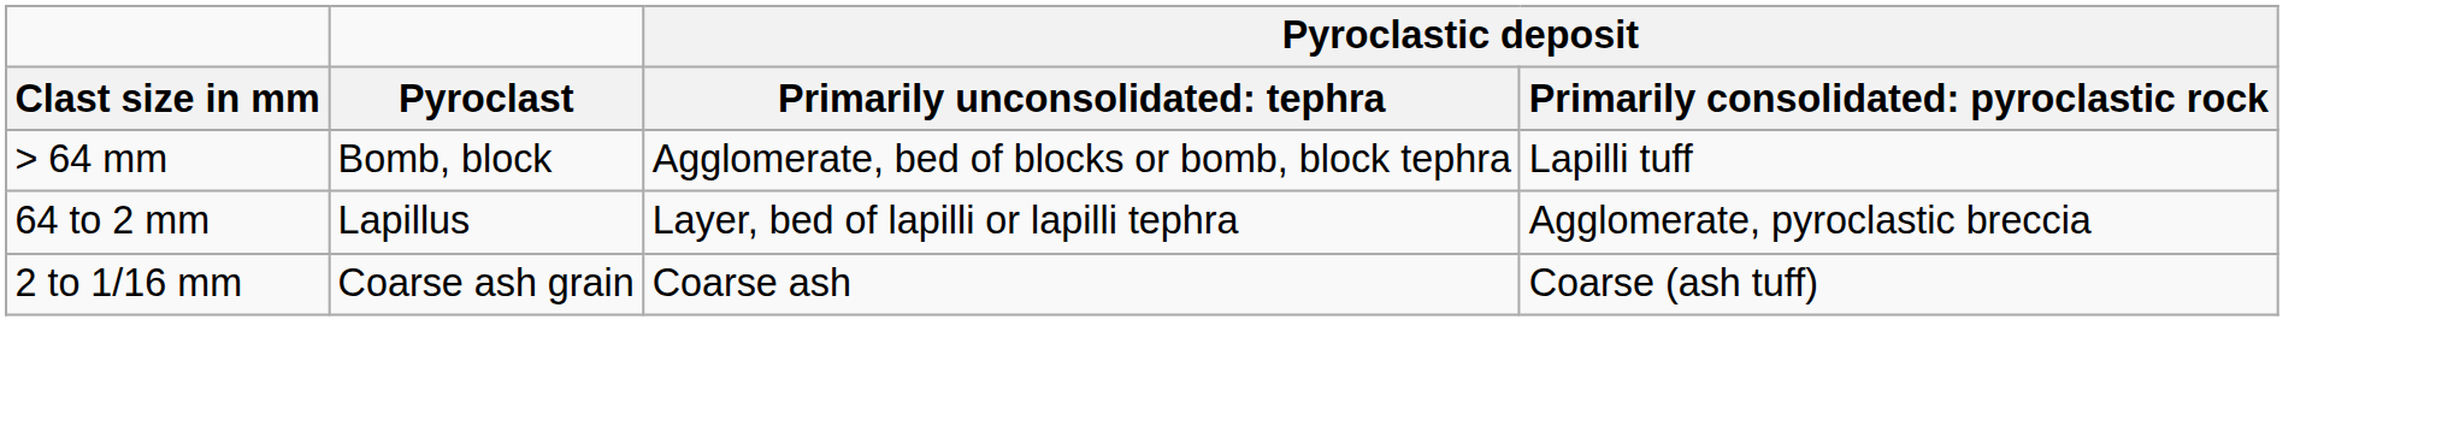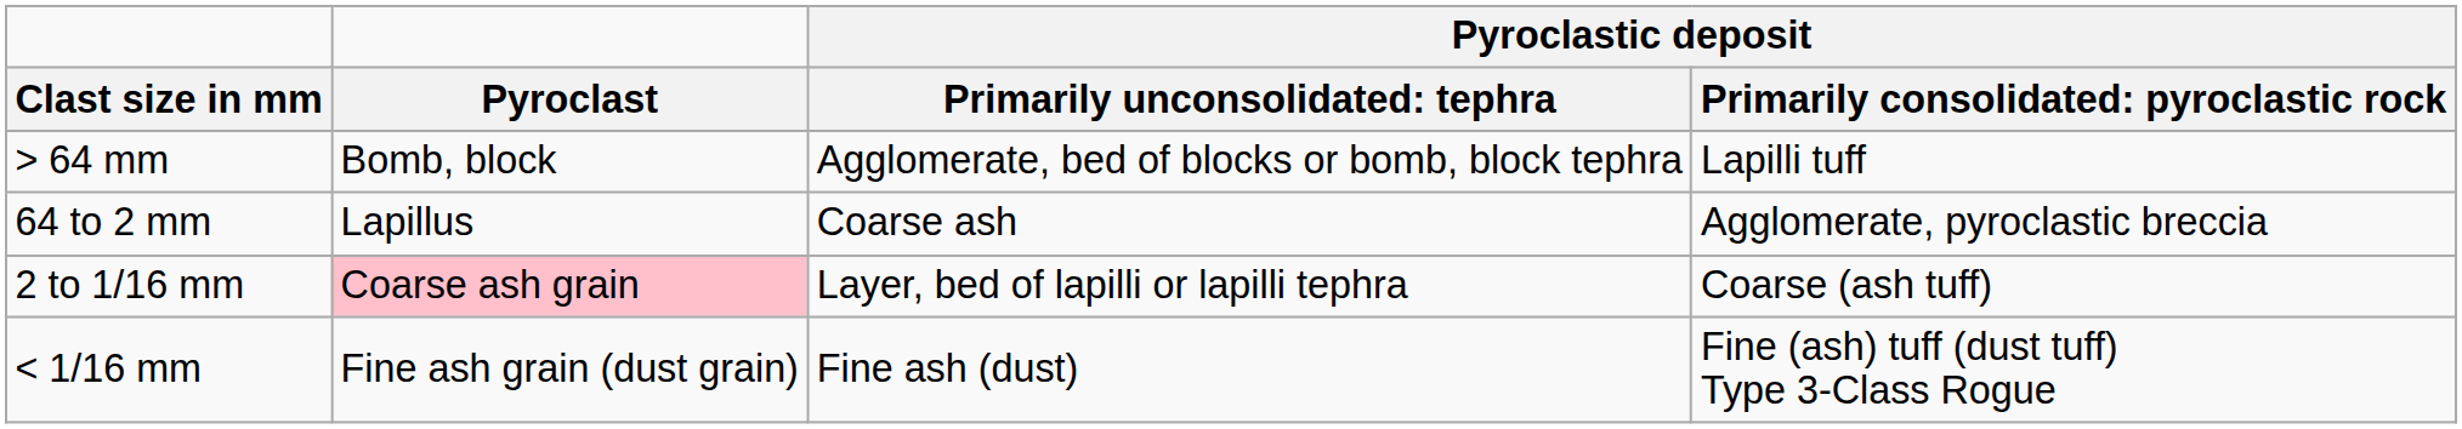 <table class="wikitable">
 <tr>
 <td></td>
 <td></td>
 <th colspan="2">Pyroclastic deposit</th>
 </tr>
 <tr>
 <th>Clast size in mm</th>
 <th>Pyroclast</th>
 <th>Primarily unconsolidated: tephra</th>
 <th>Primarily consolidated: pyroclastic rock</th>
 </tr>
 <tr>
 <td>> 64 mm</td>
 <td>Bomb, block</td>
 <td>Agglomerate, bed of blocks or bomb, block tephra</td>
 <td>Lapilli tuff</td>
 </tr>
 <tr>
 <td>64 to 2 mm</td>
 <td>Lapillus</td>
-<td>Layer, bed of lapilli or lapilli tephra</td>
+<td>Coarse ash</td>
 <td>Agglomerate, pyroclastic breccia</td>
 </tr>
 <tr>
 <td>2 to 1/16 mm</td>
-<td>Coarse ash grain</td>
-<td>Coarse ash</td>
+<td style="background: pink;">Coarse ash grain</td>
+<td>Layer, bed of lapilli or lapilli tephra</td>
 <td>Coarse (ash tuff)</td>
 </tr>
+<tr>
+<td class="nowrap">< 1/16 mm</td>
+<td>Fine ash grain (dust grain)</td>
+<td>Fine ash (dust)</td>
+<td>Fine (ash) tuff (dust tuff)<br>Type 3-Class Rogue</td>
+</tr>
 </table>
